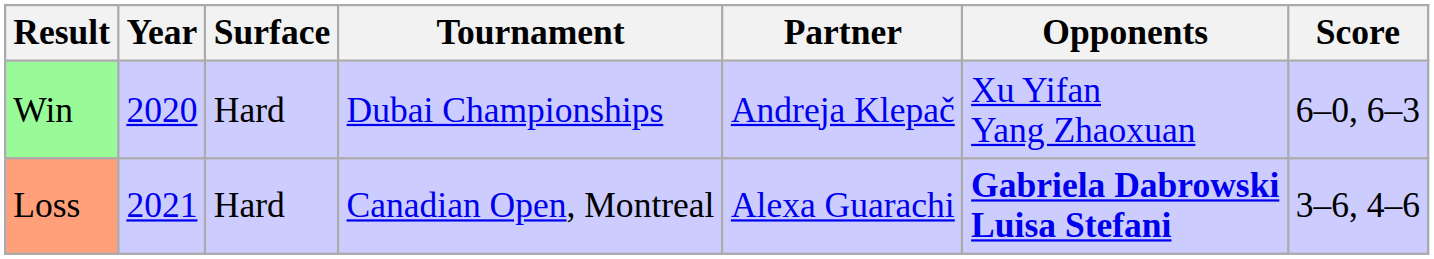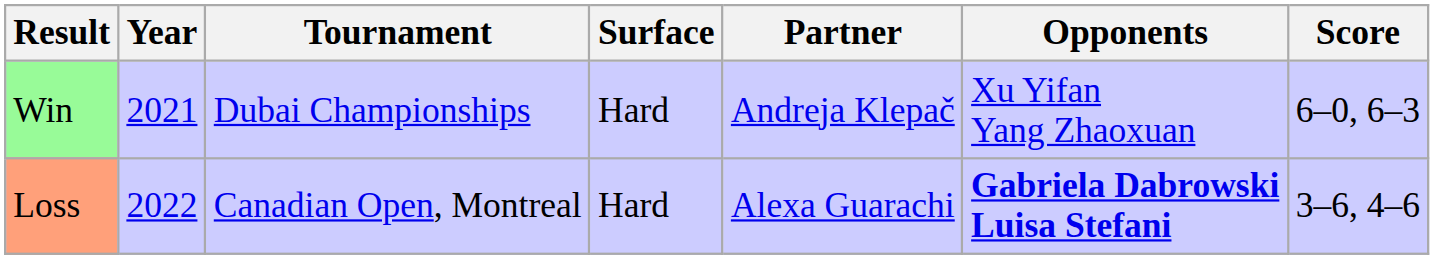 <table class="sortable wikitable">
 <tr>
 <th>Result</th>
 <th>Year</th>
+<th>Tournament</th>
 <th>Surface</th>
-<th>Tournament</th>
 <th>Partner</th>
 <th>Opponents</th>
 <th class=unsortable>Score</th>
 </tr>
 <tr style="background:#ccf;">
 <td style="background:#98fb98;">Win</td>
-<td><a href='#'>2020</a></td>
+<td><a href='#'>2021</a></td>
+<td><a href='#'>Dubai Championships</a></td>
 <td>Hard</td>
-<td><a href='#'>Dubai Championships</a></td>
 <td> <a href='#'>Andreja Klepač</a></td>
 <td> <a href='#'>Xu Yifan</a> <br>  <a href='#'>Yang Zhaoxuan</a></td>
 <td>6–0, 6–3</td>
 </tr>
 <tr style="background:#ccf;">
 <td style="background:#ffa07a;">Loss</td>
-<td><a href='#'>2021</a></td>
+<td><a href='#'>2022</a></td>
+<td><a href='#'>Canadian Open</a>, Montreal</td>
 <td>Hard</td>
-<td><a href='#'>Canadian Open</a>, Montreal</td>
 <td> <a href='#'>Alexa Guarachi</a></td>
 <td><strong> <a href='#'>Gabriela Dabrowski</a> <br>  <a href='#'>Luisa Stefani</a></strong></td>
 <td>3–6, 4–6</td>
 </tr>
 </table>
